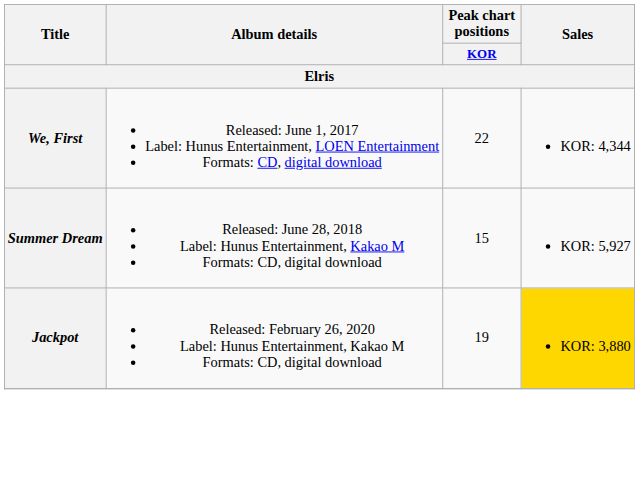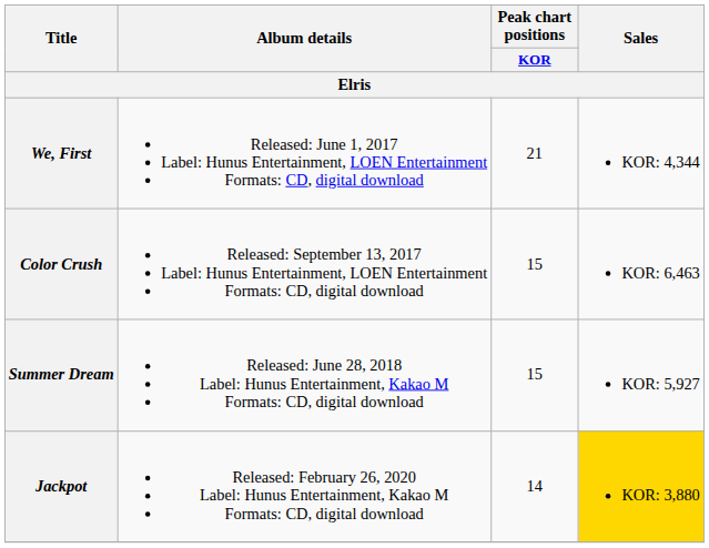 <table class="wikitable plainrowheaders" style="text-align:center;">
 <tr>
 <th scope="col" rowspan="2">Title</th>
 <th scope="col" rowspan="2">Album details</th>
 <th scope="col" colspan="1" style="width:5em;">Peak chart positions</th>
 <th scope="col" rowspan="2">Sales</th>
 </tr>
 <tr>
 <th scope="col" style="width:3em;font-size:90%;"><a href='#'>KOR</a><br></th>
 </tr>
 <tr>
 <th colspan="4">Elris</th>
 </tr>
 <tr>
 <th scope="row"><em>We, First</em></th>
 <td><br><ul><li>Released: June 1, 2017</li><li>Label: Hunus Entertainment, <a href='#'>LOEN Entertainment</a></li><li>Formats: <a href='#'>CD</a>, <a href='#'>digital download</a></li></ul></td>
-<td>22</td>
+<td>21</td>
 <td><br><ul><li>KOR: 4,344</li></ul></td>
+</tr>
+<tr>
+<th scope="row"><em>Color Crush</em></th>
+<td><br><ul><li>Released: September 13, 2017</li><li>Label: Hunus Entertainment, LOEN Entertainment</li><li>Formats: CD, digital download</li></ul></td>
+<td>15</td>
+<td><br><ul><li>KOR: 6,463</li></ul></td>
 </tr>
 <tr>
 <th scope="row"><em>Summer Dream</em></th>
 <td><br><ul><li>Released: June 28, 2018</li><li>Label: Hunus Entertainment, <a href='#'>Kakao M</a></li><li>Formats: CD, digital download</li></ul></td>
 <td>15</td>
 <td><br><ul><li>KOR: 5,927</li></ul></td>
 </tr>
 <tr>
 <th scope="row"><em>Jackpot</em></th>
 <td><br><ul><li>Released: February 26, 2020</li><li>Label: Hunus Entertainment, Kakao M</li><li>Formats: CD, digital download</li></ul></td>
-<td>19</td>
+<td>14</td>
 <td style="background: gold;"><br><ul><li>KOR: 3,880</li></ul></td>
 </tr>
 <tr>
 </tr>
 </table>
